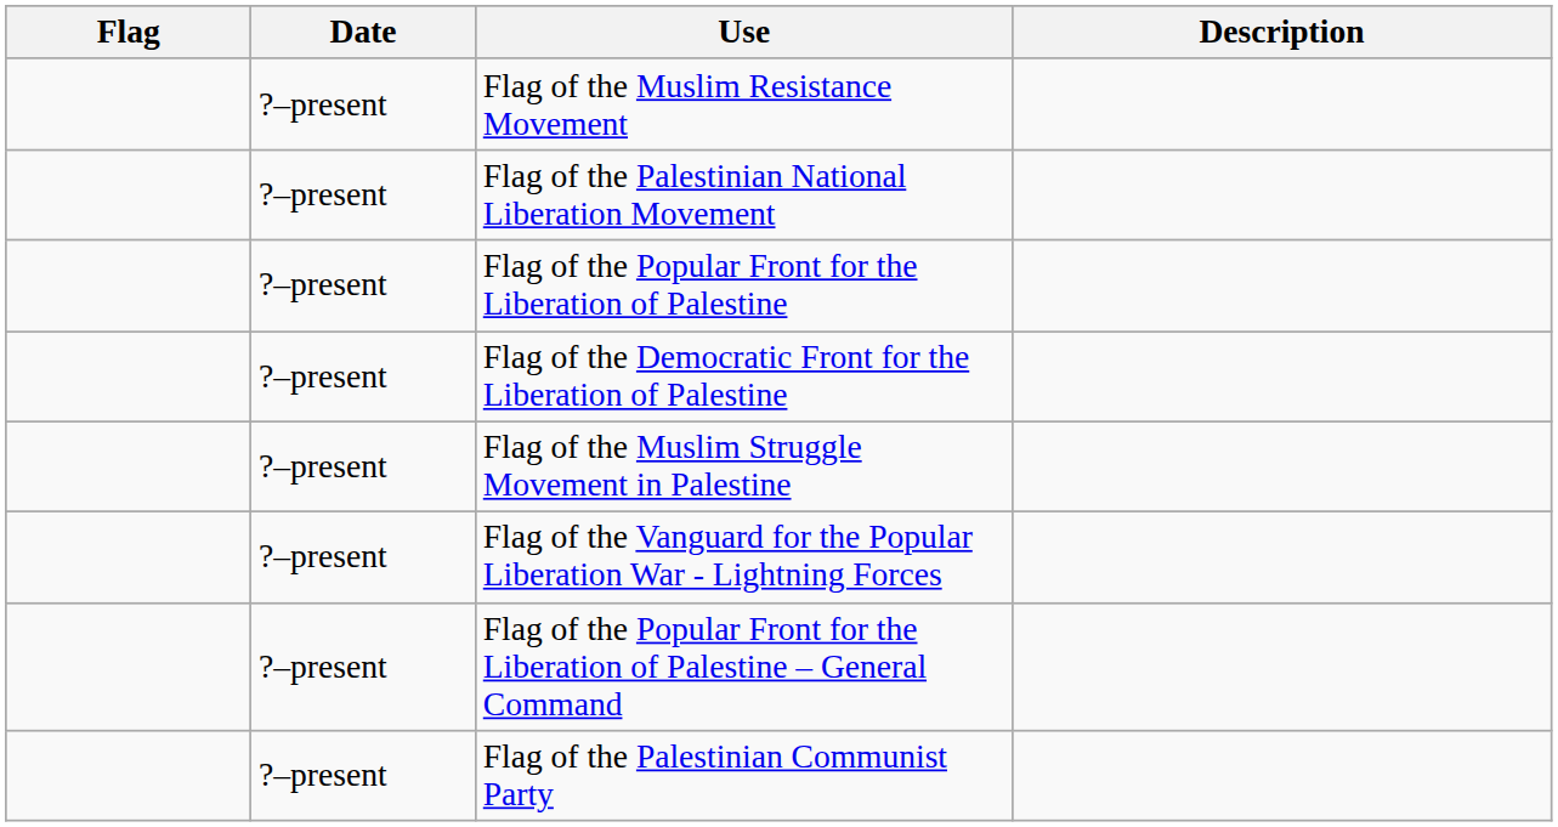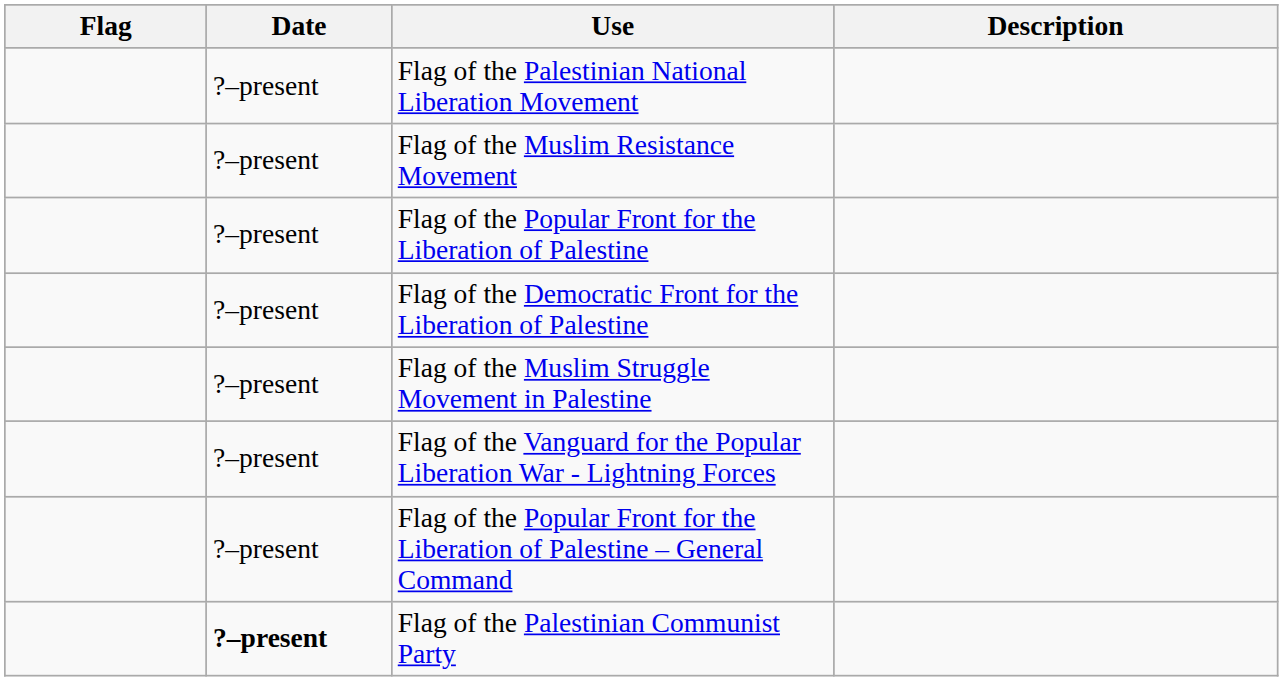 <table class="wikitable" style="background:#f9f9f9">
 <tr>
 <th style="width:110px;">Flag</th>
 <th style="width:100px;">Date</th>
 <th style="width:250px;">Use</th>
 <th style="width:250px;">Description</th>
 </tr>
 <tr>
 <td></td>
 <td>?–present</td>
-<td>Flag of the <a href='#'>Muslim Resistance Movement</a></td>
+<td>Flag of the <a href='#'>Palestinian National Liberation Movement</a></td>
 <td></td>
 </tr>
 <tr>
 <td></td>
 <td>?–present</td>
-<td>Flag of the <a href='#'>Palestinian National Liberation Movement</a></td>
+<td>Flag of the <a href='#'>Muslim Resistance Movement</a></td>
 <td></td>
 </tr>
 <tr>
 <td></td>
 <td>?–present</td>
 <td>Flag of the <a href='#'>Popular Front for the Liberation of Palestine</a></td>
 <td></td>
 </tr>
 <tr>
 <td></td>
 <td>?–present</td>
 <td>Flag of the <a href='#'>Democratic Front for the Liberation of Palestine</a></td>
 <td></td>
 </tr>
 <tr>
 <td></td>
 <td>?–present</td>
 <td>Flag of the <a href='#'>Muslim Struggle Movement in Palestine</a></td>
 <td></td>
 </tr>
 <tr>
 <td></td>
 <td>?–present</td>
 <td>Flag of the <a href='#'>Vanguard for the Popular Liberation War - Lightning Forces</a></td>
 <td></td>
 </tr>
 <tr>
 <td></td>
 <td>?–present</td>
 <td>Flag of the <a href='#'>Popular Front for the Liberation of Palestine – General Command</a></td>
 <td></td>
 </tr>
 <tr>
 <td></td>
-<td>?–present</td>
+<td><strong>?–present</strong></td>
 <td>Flag of the <a href='#'>Palestinian Communist Party</a></td>
 <td></td>
 </tr>
 </table>
